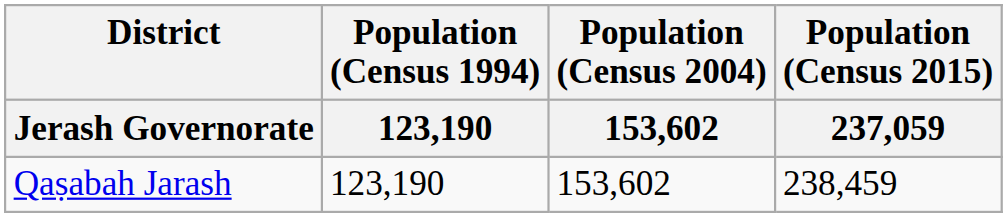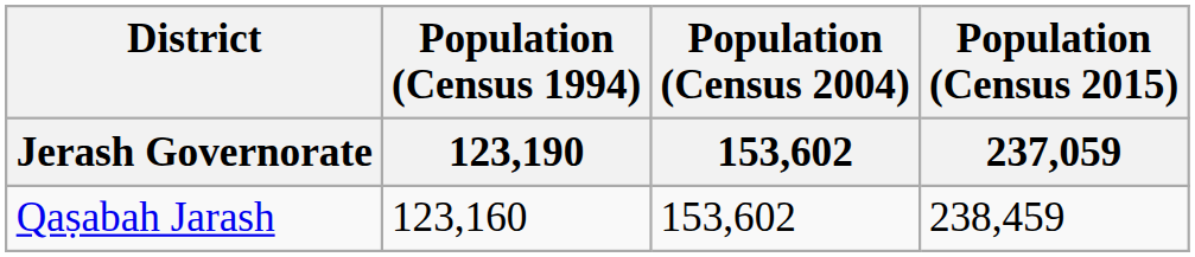 <table class="wikitable sortable" style="margin-left:auto;margin-right:auto" style="text-align:right;">
 <tr bgcolor="#ececec" valign=top>
 <th>District</th>
 <th>Population<br>(Census 1994)</th>
 <th>Population<br>(Census 2004)</th>
 <th>Population<br>(Census 2015)</th>
 </tr>
 <tr bgcolor="#ececec" valign=top>
 <th align="center">Jerash Governorate</th>
 <th>123,190</th>
 <th>153,602</th>
 <th>237,059</th>
 </tr>
 <tr>
 <td align="left"><a href='#'>Qaṣabah Jarash</a></td>
-<td>123,190</td>
+<td>123,160</td>
 <td>153,602</td>
 <td>238,459</td>
 </tr>
 </table>
